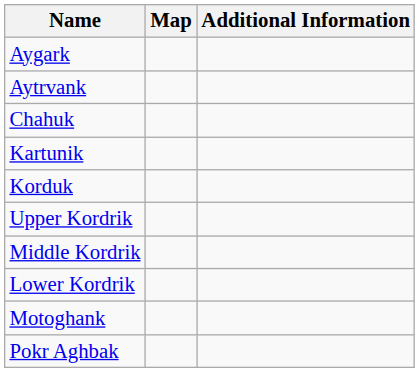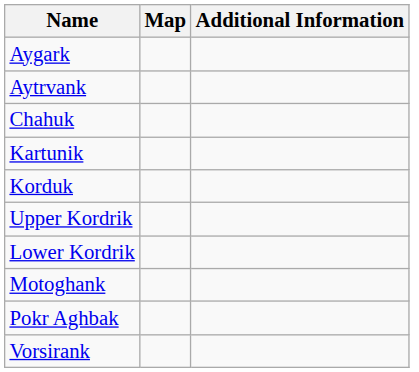 <table class="wikitable">
 <tr>
 <th>Name</th>
 <th>Map</th>
 <th>Additional Information</th>
 </tr>
 <tr>
 <td><a href='#'>Aygark</a></td>
 <td></td>
 <td></td>
 </tr>
 <tr>
 <td><a href='#'>Aytrvank</a></td>
 <td></td>
 <td></td>
 </tr>
 <tr>
 <td><a href='#'>Chahuk</a></td>
 <td></td>
 <td></td>
 </tr>
 <tr>
 <td><a href='#'>Kartunik</a></td>
 <td></td>
 <td></td>
 </tr>
 <tr>
 <td><a href='#'>Korduk</a></td>
 <td></td>
 <td></td>
 </tr>
 <tr>
 <td><a href='#'>Upper Kordrik</a></td>
 <td></td>
 <td></td>
 </tr>
 <tr>
-<td><a href='#'>Middle Kordrik</a></td>
-<td></td>
-<td></td>
-</tr>
-<tr>
 <td><a href='#'>Lower Kordrik</a></td>
 <td></td>
 <td></td>
 </tr>
 <tr>
 <td><a href='#'>Motoghank</a></td>
 <td></td>
 <td></td>
 </tr>
 <tr>
 <td><a href='#'>Pokr Aghbak</a></td>
 <td></td>
 <td></td>
 </tr>
+<tr>
+<td><a href='#'>Vorsirank</a></td>
+<td></td>
+<td></td>
+</tr>
 </table>
